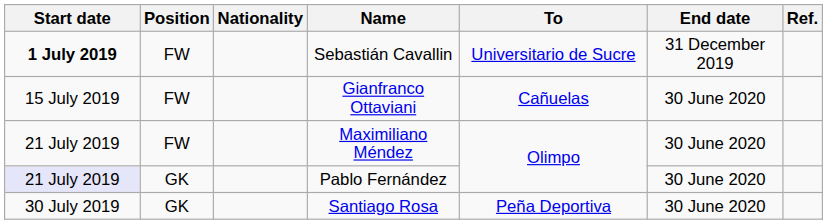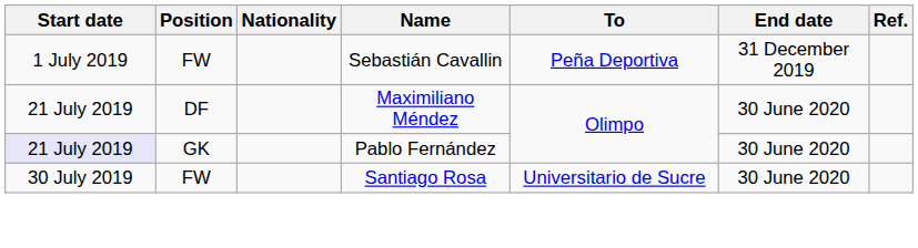 <table class="wikitable" style="text-align:center; font-size:90%; ">
 <tr>
 <th style="background:#; color:#; width:110px;">Start date</th>
 <th style="background:#; color:#; width:50px;">Position</th>
 <th style="background:#; color:#; width:50px;">Nationality</th>
 <th style="background:#; color:#; width:125px;">Name</th>
 <th style="background:#; color:#; width:155px;">To</th>
 <th style="background:#; color:#; width:110px;">End date</th>
 <th style="background:#; color:#; width:25px;">Ref.</th>
 </tr>
 <tr>
-<td><strong>1 July 2019</strong></td>
+<td>1 July 2019</td>
 <td>FW</td>
 <td></td>
 <td>Sebastián Cavallin</td>
-<td> <a href='#'>Universitario de Sucre</a></td>
+<td> <a href='#'>Peña Deportiva</a></td>
 <td>31 December 2019</td>
 <td></td>
 </tr>
 <tr>
-<td>15 July 2019</td>
-<td>FW</td>
-<td></td>
-<td><a href='#'>Gianfranco Ottaviani</a></td>
-<td> <a href='#'>Cañuelas</a></td>
-<td>30 June 2020</td>
-<td></td>
-</tr>
-<tr>
 <td>21 July 2019</td>
-<td>FW</td>
+<td>DF</td>
 <td></td>
 <td><a href='#'>Maximiliano Méndez</a></td>
 <td rowspan="2"> <a href='#'>Olimpo</a></td>
 <td>30 June 2020</td>
 <td></td>
 </tr>
 <tr>
 <td style="background: lavender;">21 July 2019</td>
 <td>GK</td>
 <td></td>
 <td>Pablo Fernández</td>
 <td>30 June 2020</td>
 <td></td>
 </tr>
 <tr>
 <td>30 July 2019</td>
-<td>GK</td>
+<td>FW</td>
 <td></td>
 <td><a href='#'>Santiago Rosa</a></td>
-<td> <a href='#'>Peña Deportiva</a></td>
+<td> <a href='#'>Universitario de Sucre</a></td>
 <td>30 June 2020</td>
 <td></td>
 </tr>
 </table>
